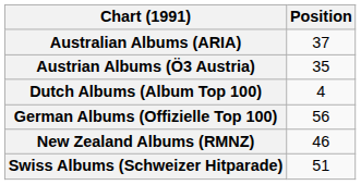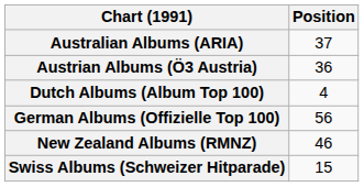 <table class="wikitable sortable plainrowheaders" style="text-align:center">
 <tr>
 <th scope="col">Chart (1991)</th>
 <th scope="col">Position</th>
 </tr>
 <tr>
 <th scope="row">Australian Albums (ARIA)</th>
 <td>37</td>
 </tr>
 <tr>
 <th scope="row">Austrian Albums (Ö3 Austria)</th>
-<td>35</td>
+<td>36</td>
 </tr>
 <tr>
 <th scope="row">Dutch Albums (Album Top 100)</th>
 <td>4</td>
 </tr>
 <tr>
 <th scope="row">German Albums (Offizielle Top 100)</th>
 <td>56</td>
 </tr>
 <tr>
 <th scope="row">New Zealand Albums (RMNZ)</th>
 <td>46</td>
 </tr>
 <tr>
 <th scope="row">Swiss Albums (Schweizer Hitparade)</th>
-<td>51</td>
+<td>15</td>
 </tr>
 </table>
